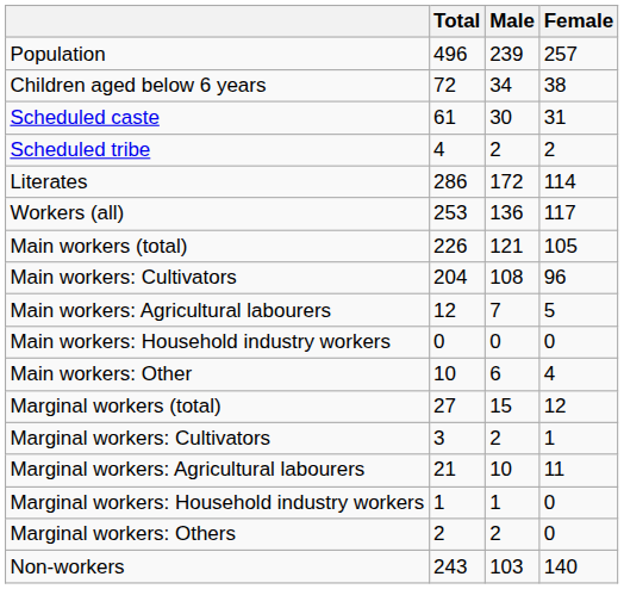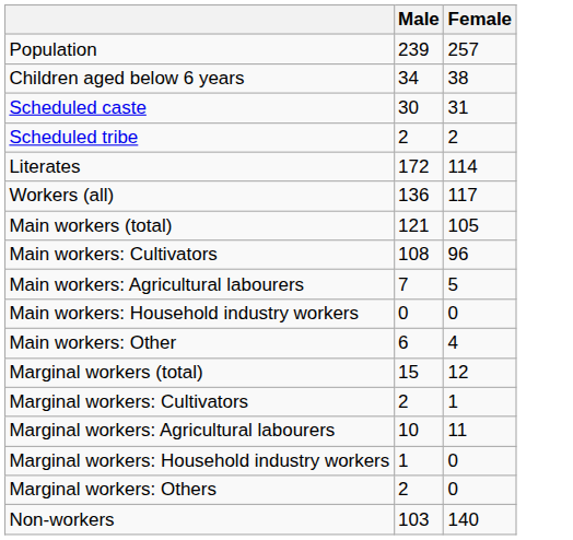 <table class="wikitable sortable">
 <tr>
 <th></th>
-<th>Total</th>
 <th>Male</th>
 <th>Female</th>
 </tr>
 <tr>
 <td>Population</td>
-<td>496</td>
 <td>239</td>
 <td>257</td>
 </tr>
 <tr>
 <td>Children aged below 6 years</td>
-<td>72</td>
 <td>34</td>
 <td>38</td>
 </tr>
 <tr>
 <td><a href='#'>Scheduled caste</a></td>
-<td>61</td>
 <td>30</td>
 <td>31</td>
 </tr>
 <tr>
 <td><a href='#'>Scheduled tribe</a></td>
-<td>4</td>
 <td>2</td>
 <td>2</td>
 </tr>
 <tr>
 <td>Literates</td>
-<td>286</td>
 <td>172</td>
 <td>114</td>
 </tr>
 <tr>
 <td>Workers (all)</td>
-<td>253</td>
 <td>136</td>
 <td>117</td>
 </tr>
 <tr>
 <td>Main workers (total)</td>
-<td>226</td>
 <td>121</td>
 <td>105</td>
 </tr>
 <tr>
 <td>Main workers: Cultivators</td>
-<td>204</td>
 <td>108</td>
 <td>96</td>
 </tr>
 <tr>
 <td>Main workers: Agricultural labourers</td>
-<td>12</td>
 <td>7</td>
 <td>5</td>
 </tr>
 <tr>
 <td>Main workers: Household industry workers</td>
 <td>0</td>
 <td>0</td>
-<td>0</td>
 </tr>
 <tr>
 <td>Main workers: Other</td>
-<td>10</td>
 <td>6</td>
 <td>4</td>
 </tr>
 <tr>
 <td>Marginal workers (total)</td>
-<td>27</td>
 <td>15</td>
 <td>12</td>
 </tr>
 <tr>
 <td>Marginal workers: Cultivators</td>
-<td>3</td>
 <td>2</td>
 <td>1</td>
 </tr>
 <tr>
 <td>Marginal workers: Agricultural labourers</td>
-<td>21</td>
 <td>10</td>
 <td>11</td>
 </tr>
 <tr>
 <td>Marginal workers: Household industry workers</td>
 <td>1</td>
-<td>1</td>
 <td>0</td>
 </tr>
 <tr>
 <td>Marginal workers: Others</td>
 <td>2</td>
-<td>2</td>
 <td>0</td>
 </tr>
 <tr>
 <td>Non-workers</td>
-<td>243</td>
 <td>103</td>
 <td>140</td>
 </tr>
 </table>
